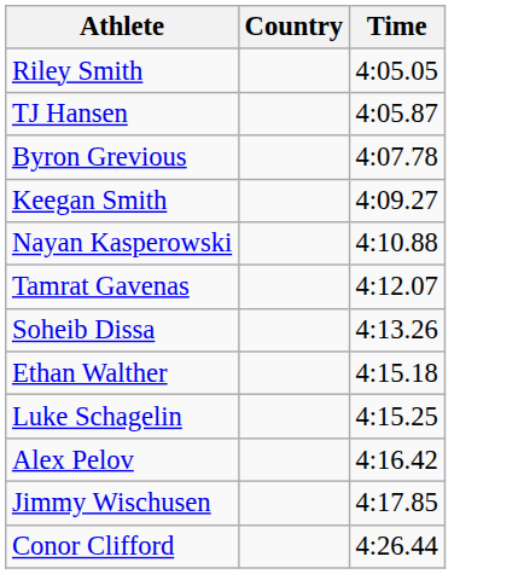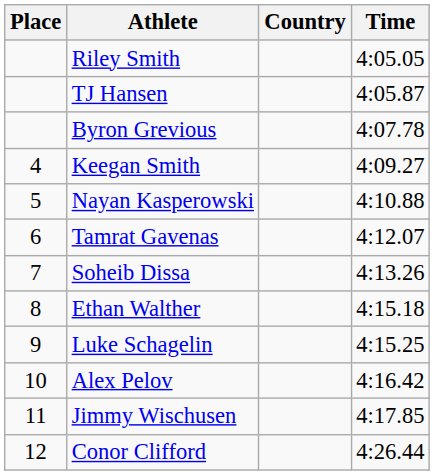 <table class="wikitable">
 <tr>
+<th>Place</th>
 <th>Athlete</th>
 <th>Country</th>
 <th>Time</th>
 </tr>
 <tr>
+<td align=center></td>
 <td><a href='#'>Riley Smith</a></td>
 <td></td>
 <td>4:05.05</td>
 </tr>
 <tr>
+<td align=center></td>
 <td><a href='#'>TJ Hansen</a></td>
 <td></td>
 <td>4:05.87</td>
 </tr>
 <tr>
+<td align=center></td>
 <td><a href='#'>Byron Grevious</a></td>
 <td></td>
 <td>4:07.78</td>
 </tr>
 <tr>
+<td align=center>4</td>
 <td><a href='#'>Keegan Smith</a></td>
 <td></td>
 <td>4:09.27</td>
 </tr>
 <tr>
+<td align=center>5</td>
 <td><a href='#'>Nayan Kasperowski</a></td>
 <td></td>
 <td>4:10.88</td>
 </tr>
 <tr>
+<td align=center>6</td>
 <td><a href='#'>Tamrat Gavenas</a></td>
 <td></td>
 <td>4:12.07</td>
 </tr>
 <tr>
+<td align=center>7</td>
 <td><a href='#'>Soheib Dissa</a></td>
 <td></td>
 <td>4:13.26</td>
 </tr>
 <tr>
+<td align=center>8</td>
 <td><a href='#'>Ethan Walther</a></td>
 <td></td>
 <td>4:15.18</td>
 </tr>
 <tr>
+<td align=center>9</td>
 <td><a href='#'>Luke Schagelin</a></td>
 <td></td>
 <td>4:15.25</td>
 </tr>
 <tr>
+<td align=center>10</td>
 <td><a href='#'>Alex Pelov</a></td>
 <td></td>
 <td>4:16.42</td>
 </tr>
 <tr>
+<td align=center>11</td>
 <td><a href='#'>Jimmy Wischusen</a></td>
 <td></td>
 <td>4:17.85</td>
 </tr>
 <tr>
+<td align=center>12</td>
 <td><a href='#'>Conor Clifford</a></td>
 <td></td>
 <td>4:26.44</td>
 </tr>
 </table>
